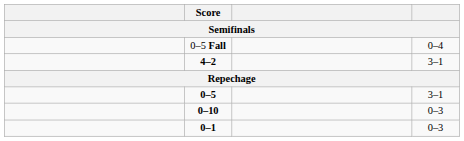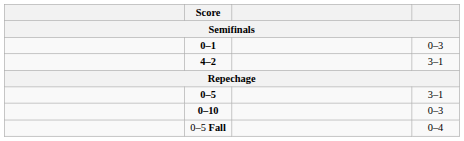 <table class="wikitable" style="text-align: left;">
 <tr>
 <th align="right" width="270"></th>
 <th width="65">Score</th>
 <th align="left" width="270"></th>
 <th width="65"></th>
 </tr>
 <tr>
 <th colspan=4>Semifinals</th>
 </tr>
 <tr>
 <td></td>
-<td align="center">0–5 <strong>Fall</strong></td>
+<td align="center"><strong>0–1</strong></td>
 <td><strong></strong></td>
-<td align=center>0–4 <strong></strong></td>
+<td align=center>0–3 <strong></strong></td>
 </tr>
 <tr>
 <td><strong></strong></td>
 <td align="center"><strong>4–2</strong></td>
 <td></td>
 <td align=center>3–1 <strong></strong></td>
 </tr>
 <tr>
 <th colspan=4>Repechage</th>
 </tr>
 <tr>
 <td></td>
 <td align="center"><strong>0–5</strong></td>
 <td><strong></strong></td>
 <td align=center>3–1 <strong></strong></td>
 </tr>
 <tr>
 <td></td>
 <td align="center"><strong>0–10</strong></td>
 <td><strong></strong></td>
 <td align=center>0–3 <strong></strong></td>
 </tr>
 <tr>
 <td></td>
-<td align="center"><strong>0–1</strong></td>
+<td align="center">0–5 <strong>Fall</strong></td>
 <td><strong></strong></td>
-<td align=center>0–3 <strong></strong></td>
+<td align=center>0–4 <strong></strong></td>
 </tr>
 </table>
